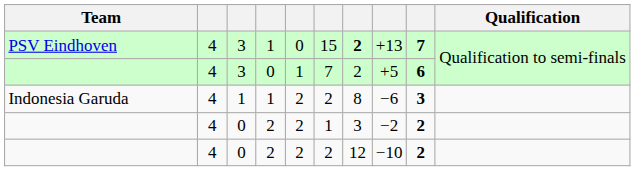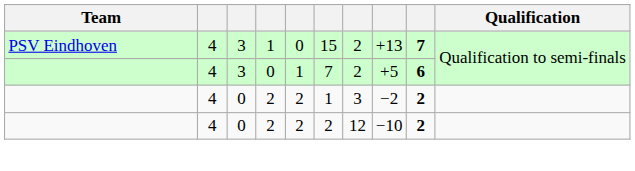 <table class="wikitable" style="text-align:center;">
 <tr>
 <th width=175>Team</th>
 <th width=20></th>
 <th width=20></th>
 <th width=20></th>
 <th width=20></th>
 <th width=20></th>
 <th width=20></th>
 <th width=20></th>
 <th width=20></th>
 <th>Qualification</th>
 </tr>
 <tr bgcolor="#ccffcc">
 <td align="left"> <a href='#'>PSV Eindhoven</a></td>
 <td>4</td>
 <td>3</td>
 <td>1</td>
 <td>0</td>
 <td>15</td>
-<td><strong>2</strong></td>
+<td>2</td>
 <td>+13</td>
 <td><strong>7</strong></td>
 <td rowspan="2">Qualification to semi-finals</td>
 </tr>
 <tr bgcolor="#ccffcc">
 <td align="left"></td>
 <td>4</td>
 <td>3</td>
 <td>0</td>
 <td>1</td>
 <td>7</td>
 <td>2</td>
 <td>+5</td>
 <td><strong>6</strong></td>
-</tr>
-<tr>
-<td align="left"> Indonesia Garuda</td>
-<td>4</td>
-<td>1</td>
-<td>1</td>
-<td>2</td>
-<td>2</td>
-<td>8</td>
-<td>−6</td>
-<td><strong>3</strong></td>
-<td></td>
 </tr>
 <tr>
 <td align="left"></td>
 <td>4</td>
 <td>0</td>
 <td>2</td>
 <td>2</td>
 <td>1</td>
 <td>3</td>
 <td>−2</td>
 <td><strong>2</strong></td>
 <td></td>
 </tr>
 <tr>
 <td align="left"></td>
 <td>4</td>
 <td>0</td>
 <td>2</td>
 <td>2</td>
 <td>2</td>
 <td>12</td>
 <td>−10</td>
 <td><strong>2</strong></td>
 <td></td>
 </tr>
 </table>
